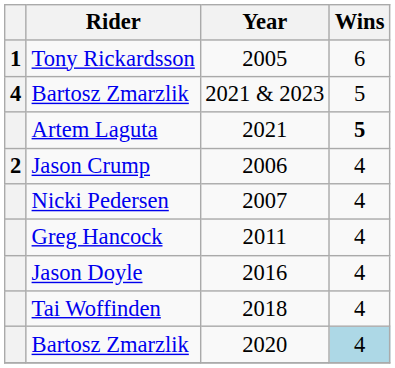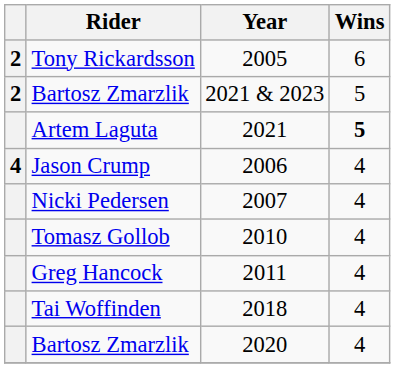 <table class="wikitable" style="text-align:center">
 <tr>
 <th></th>
 <th>Rider</th>
 <th>Year</th>
 <th>Wins</th>
 </tr>
 <tr>
-<th>1</th>
+<th>2</th>
 <td align=left> <a href='#'>Tony Rickardsson</a></td>
 <td>2005</td>
 <td>6</td>
 </tr>
 <tr>
-<th>4</th>
+<th>2</th>
 <td align=left> <a href='#'>Bartosz Zmarzlik</a></td>
 <td>2021 & 2023</td>
 <td>5</td>
 </tr>
 <tr>
 <th></th>
 <td align=left> <a href='#'>Artem Laguta</a></td>
 <td>2021</td>
 <td><strong>5</strong></td>
 </tr>
 <tr>
-<th>2</th>
+<th>4</th>
 <td align=left> <a href='#'>Jason Crump</a></td>
 <td>2006</td>
 <td>4</td>
 </tr>
 <tr>
 <th></th>
 <td align=left> <a href='#'>Nicki Pedersen</a></td>
 <td>2007</td>
 <td>4</td>
 </tr>
 <tr>
 <th></th>
-<td align=left> <a href='#'>Greg Hancock</a></td>
-<td>2011</td>
+<td align=left> <a href='#'>Tomasz Gollob</a></td>
+<td>2010</td>
 <td>4</td>
 </tr>
 <tr>
 <th></th>
-<td align=left> <a href='#'>Jason Doyle</a></td>
-<td>2016</td>
+<td align=left> <a href='#'>Greg Hancock</a></td>
+<td>2011</td>
 <td>4</td>
 </tr>
 <tr>
 <th></th>
 <td align=left> <a href='#'>Tai Woffinden</a></td>
 <td>2018</td>
 <td>4</td>
 </tr>
 <tr>
 <th></th>
 <td align=left> <a href='#'>Bartosz Zmarzlik</a></td>
 <td>2020</td>
-<td style="background: lightblue;">4</td>
+<td>4</td>
 </tr>
 <tr>
 </tr>
 </table>
